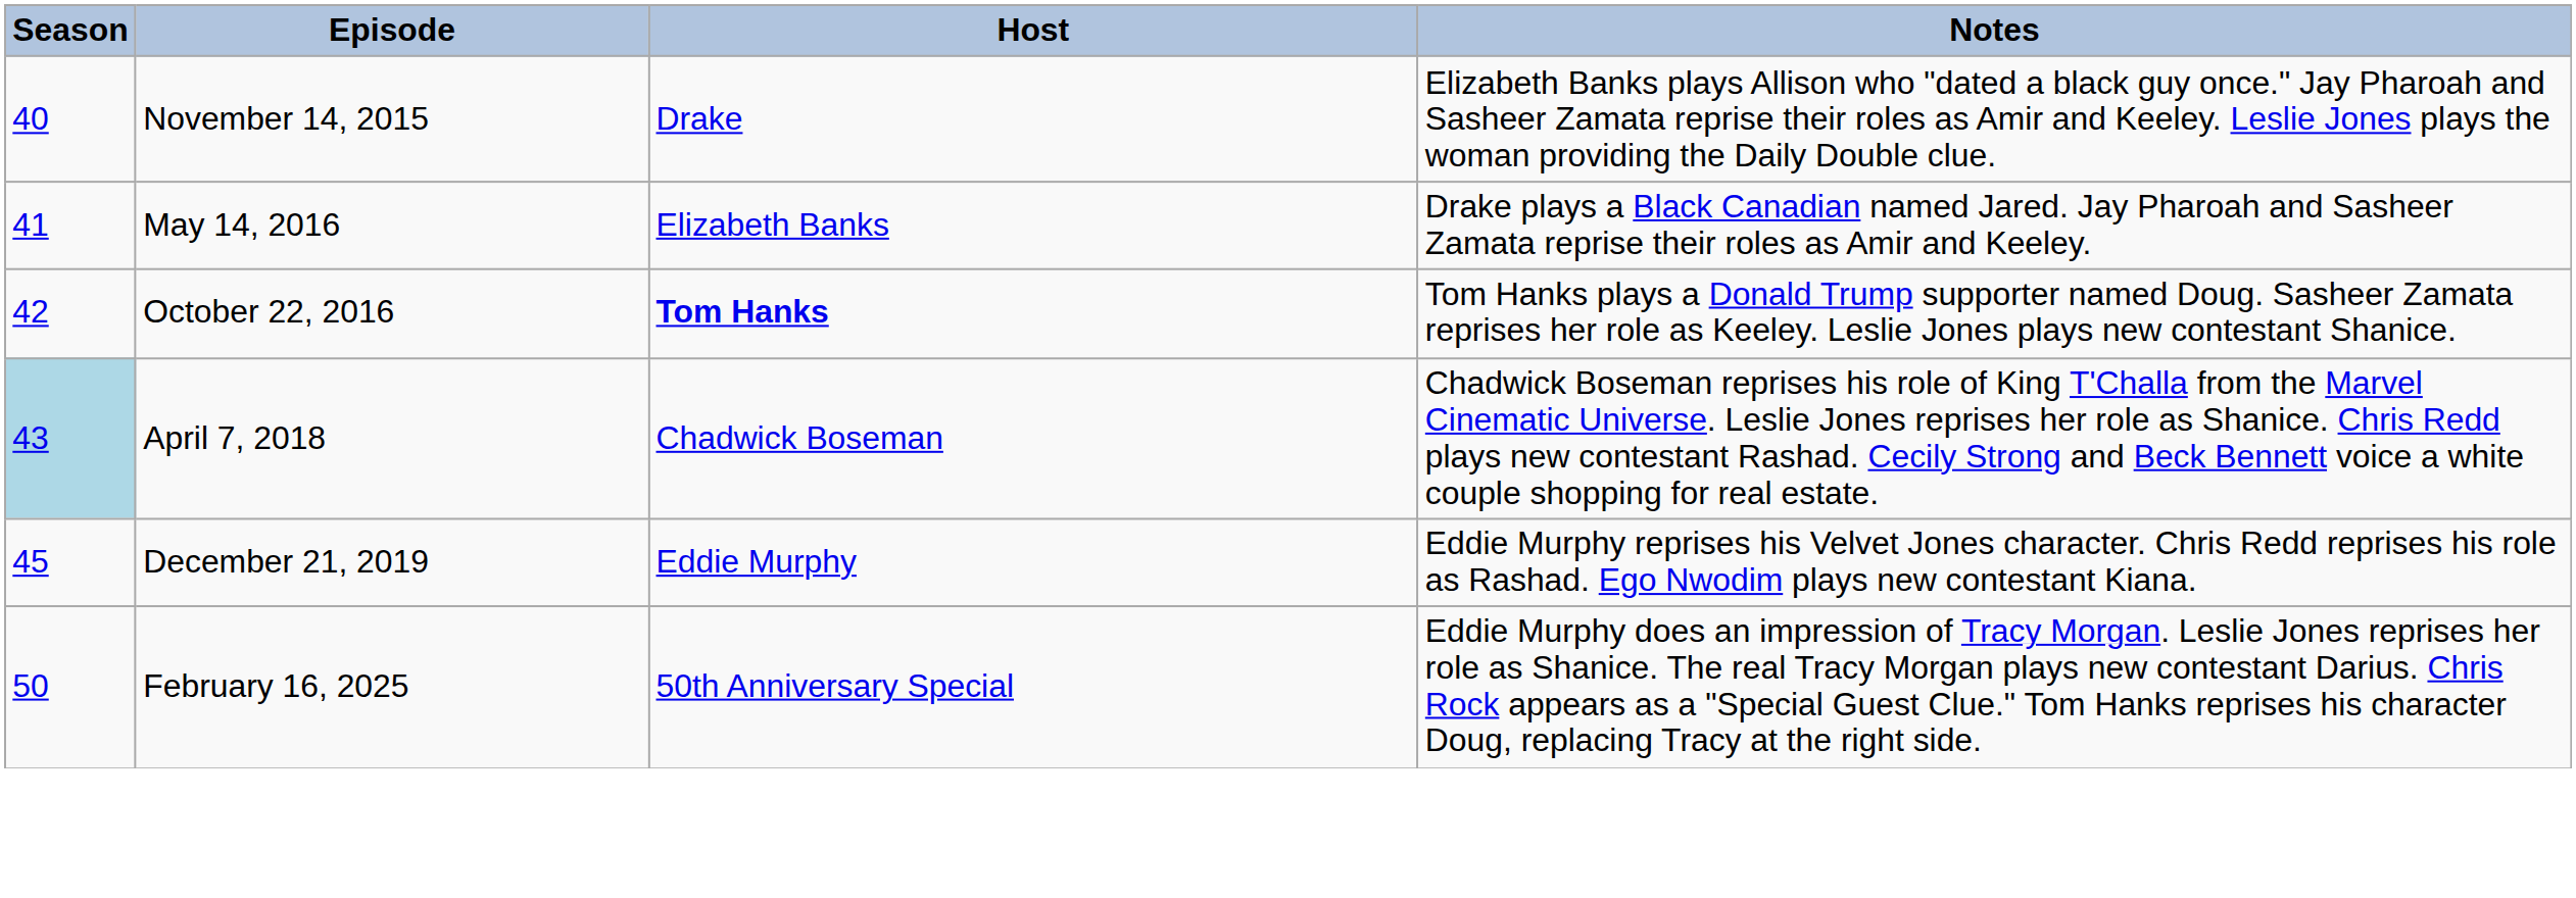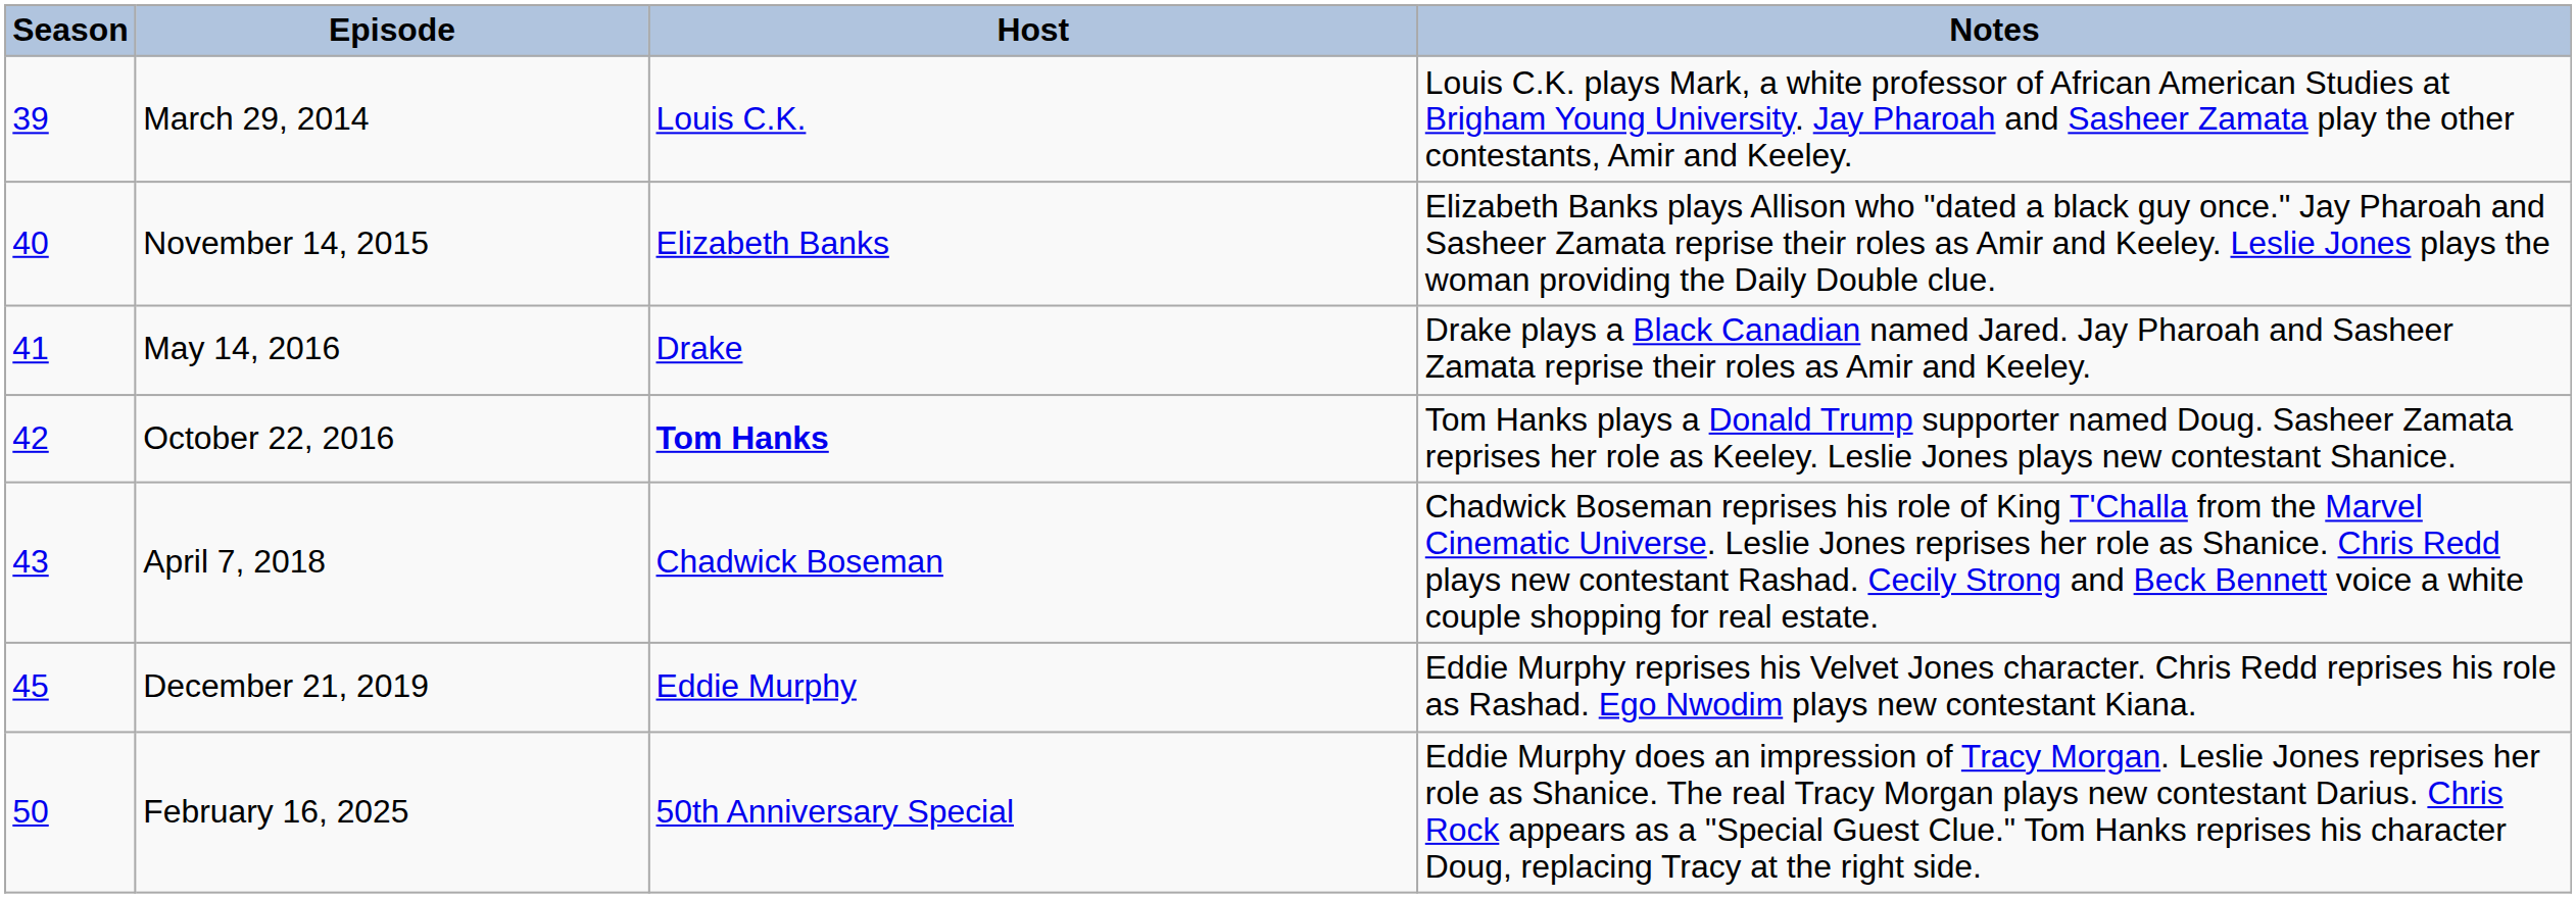 <table class="wikitable" style="width:100%;">
 <tr>
 <th style="background:#B0C4DE;" width="5%">Season</th>
 <th style="background:#B0C4DE;" width="20%">Episode</th>
 <th style="background:#B0C4DE;" width="30%">Host</th>
 <th style="background:#B0C4DE;" width="45%">Notes</th>
 </tr>
 <tr>
+<td><a href='#'>39</a></td>
+<td>March 29, 2014</td>
+<td><a href='#'>Louis C.K.</a></td>
+<td>Louis C.K. plays Mark, a white professor of African American Studies at <a href='#'>Brigham Young University</a>. <a href='#'>Jay Pharoah</a> and <a href='#'>Sasheer Zamata</a> play the other contestants, Amir and Keeley.</td>
+</tr>
+<tr>
 <td><a href='#'>40</a></td>
 <td>November 14, 2015</td>
-<td><a href='#'>Drake</a></td>
+<td><a href='#'>Elizabeth Banks</a></td>
 <td>Elizabeth Banks plays Allison who "dated a black guy once." Jay Pharoah and Sasheer Zamata reprise their roles as Amir and Keeley. <a href='#'>Leslie Jones</a> plays the woman providing the Daily Double clue.</td>
 </tr>
 <tr>
 <td><a href='#'>41</a></td>
 <td>May 14, 2016</td>
-<td><a href='#'>Elizabeth Banks</a></td>
+<td><a href='#'>Drake</a></td>
 <td>Drake plays a <a href='#'>Black Canadian</a> named Jared. Jay Pharoah and Sasheer Zamata reprise their roles as Amir and Keeley.</td>
 </tr>
 <tr>
 <td><a href='#'>42</a></td>
 <td>October 22, 2016</td>
 <td><strong><a href='#'>Tom Hanks</a></strong></td>
 <td>Tom Hanks plays a <a href='#'>Donald Trump</a> supporter named Doug. Sasheer Zamata reprises her role as Keeley. Leslie Jones plays new contestant Shanice.</td>
 </tr>
 <tr>
-<td style="background: lightblue;"><a href='#'>43</a></td>
+<td><a href='#'>43</a></td>
 <td>April 7, 2018</td>
 <td><a href='#'>Chadwick Boseman</a></td>
 <td>Chadwick Boseman reprises his role of King <a href='#'>T'Challa</a> from the <a href='#'>Marvel Cinematic Universe</a>. Leslie Jones reprises her role as Shanice. <a href='#'>Chris Redd</a> plays new contestant Rashad. <a href='#'>Cecily Strong</a> and <a href='#'>Beck Bennett</a> voice a white couple shopping for real estate.</td>
 </tr>
 <tr>
 <td><a href='#'>45</a></td>
 <td>December 21, 2019</td>
 <td><a href='#'>Eddie Murphy</a></td>
 <td>Eddie Murphy reprises his Velvet Jones character. Chris Redd reprises his role as Rashad. <a href='#'>Ego Nwodim</a> plays new contestant Kiana.</td>
 </tr>
 <tr>
 <td><a href='#'>50</a></td>
 <td>February 16, 2025</td>
 <td><a href='#'>50th Anniversary Special</a></td>
 <td>Eddie Murphy does an impression of <a href='#'>Tracy Morgan</a>. Leslie Jones reprises her role as Shanice. The real Tracy Morgan plays new contestant Darius. <a href='#'>Chris Rock</a> appears as a "Special Guest Clue." Tom Hanks reprises his character Doug, replacing Tracy at the right side.</td>
 </tr>
 </table>
